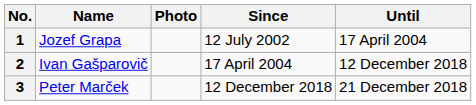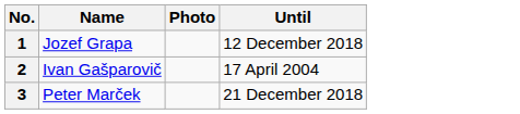 <table class="wikitable">
 <tr>
 <th>No.</th>
 <th>Name</th>
 <th>Photo</th>
-<th>Since</th>
 <th>Until</th>
 </tr>
 <tr>
 <th>1</th>
 <td><a href='#'>Jozef Grapa</a></td>
 <td></td>
-<td>12 July 2002</td>
-<td>17 April 2004</td>
+<td>12 December 2018</td>
 </tr>
 <tr>
 <th>2</th>
 <td><a href='#'>Ivan Gašparovič</a></td>
 <td></td>
 <td>17 April 2004</td>
-<td>12 December 2018</td>
 </tr>
 <tr>
 <th>3</th>
 <td><a href='#'>Peter Marček</a></td>
 <td></td>
-<td>12 December 2018</td>
 <td>21 December 2018</td>
 </tr>
 </table>
